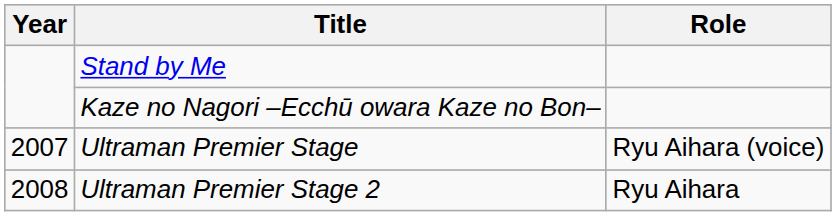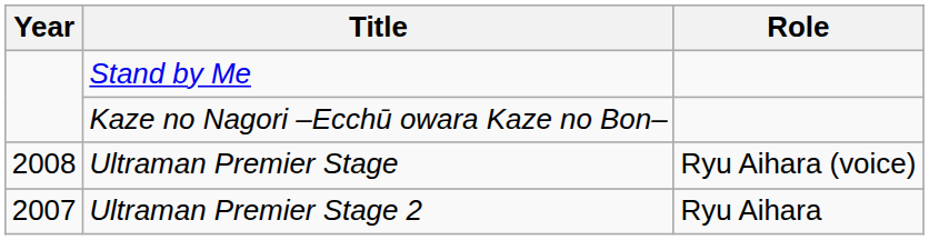 <table class="wikitable">
 <tr>
 <th>Year</th>
 <th>Title</th>
 <th>Role</th>
 </tr>
 <tr>
 <td rowspan="2"></td>
 <td><em><a href='#'>Stand by Me</a></em></td>
 <td></td>
 </tr>
 <tr>
 <td><em>Kaze no Nagori –Ecchū owara Kaze no Bon–</em></td>
 <td></td>
 </tr>
 <tr>
-<td>2007</td>
+<td>2008</td>
 <td><em>Ultraman Premier Stage</em></td>
 <td>Ryu Aihara (voice)</td>
 </tr>
 <tr>
-<td>2008</td>
+<td>2007</td>
 <td><em>Ultraman Premier Stage 2</em></td>
 <td>Ryu Aihara</td>
 </tr>
 </table>
